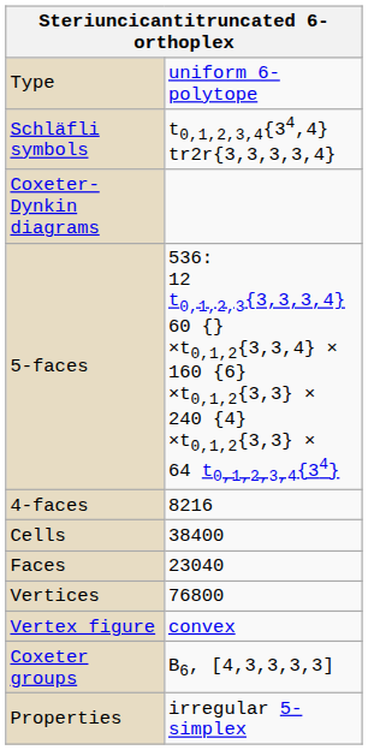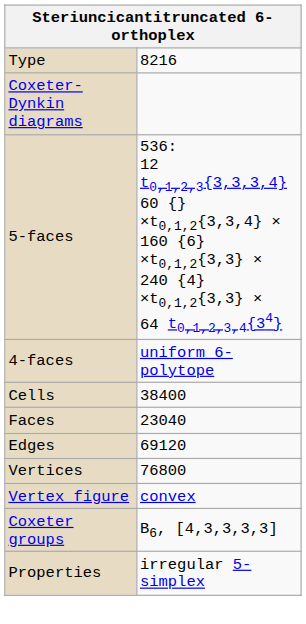 <table class="wikitable" style="float:right; margin-left:8px; width:250px">
 <tr>
 <th bgcolor=#e7dcc3 colspan=2>Steriuncicantitruncated 6-orthoplex</th>
 </tr>
 <tr>
 <td bgcolor=#e7dcc3>Type</td>
-<td><a href='#'>uniform 6-polytope</a></td>
-</tr>
-<tr>
-<td bgcolor=#e7dcc3><a href='#'>Schläfli symbols</a></td>
-<td>t<sub>0,1,2,3,4</sub>{3<sup>4</sup>,4}<br>tr2r{3,3,3,3,4}</td>
+<td>8216</td>
 </tr>
 <tr>
 <td bgcolor=#e7dcc3><a href='#'>Coxeter-Dynkin diagrams</a></td>
 <td></td>
 </tr>
 <tr>
 <td bgcolor=#e7dcc3>5-faces</td>
 <td>536:<br>12 <a href='#'>t<sub>0,1,2,3</sub>{3,3,3,4}</a><br>60 {}×t<sub>0,1,2</sub>{3,3,4} ×<br>160 {6}×t<sub>0,1,2</sub>{3,3} ×<br>240 {4}×t<sub>0,1,2</sub>{3,3} ×<br>64 <a href='#'>t<sub>0,1,2,3,4</sub>{3<sup>4</sup>}</a><br></td>
 </tr>
 <tr>
 <td bgcolor=#e7dcc3>4-faces</td>
-<td>8216</td>
+<td><a href='#'>uniform 6-polytope</a></td>
 </tr>
 <tr>
 <td bgcolor=#e7dcc3>Cells</td>
 <td>38400</td>
 </tr>
 <tr>
 <td bgcolor=#e7dcc3>Faces</td>
 <td>23040</td>
+</tr>
+<tr>
+<td bgcolor=#e7dcc3>Edges</td>
+<td>69120</td>
 </tr>
 <tr>
 <td bgcolor=#e7dcc3>Vertices</td>
 <td>76800</td>
 </tr>
 <tr>
 <td bgcolor=#e7dcc3><a href='#'>Vertex figure</a></td>
 <td><a href='#'>convex</a></td>
 </tr>
 <tr>
 <td bgcolor=#e7dcc3><a href='#'>Coxeter groups</a></td>
 <td>B<sub>6</sub>, [4,3,3,3,3]</td>
 </tr>
 <tr>
 <td bgcolor=#e7dcc3>Properties</td>
 <td>irregular <a href='#'>5-simplex</a></td>
 </tr>
 </table>
